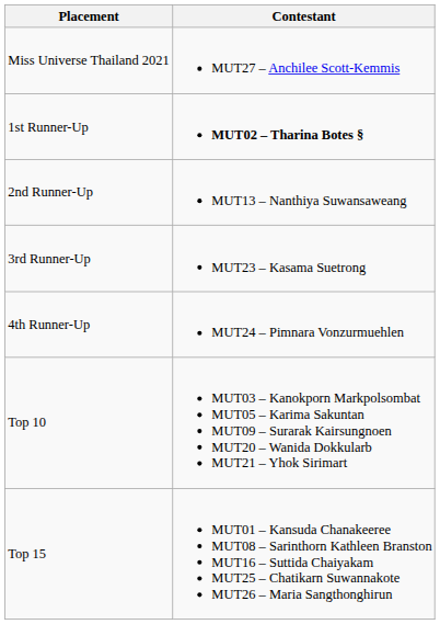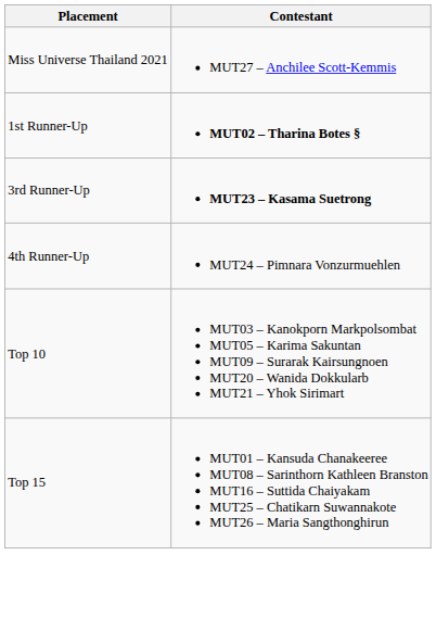 <table class="wikitable" style="font-size: 95%;">
 <tr>
 <th>Placement</th>
 <th>Contestant</th>
 </tr>
 <tr>
 <td>Miss Universe Thailand 2021</td>
 <td><br><ul><li>MUT27 – <a href='#'>Anchilee Scott-Kemmis</a></li></ul></td>
 </tr>
 <tr>
 <td>1st Runner-Up</td>
 <td><strong><br><ul><li>MUT02 – Tharina Botes §</li></ul></strong></td>
 </tr>
 <tr>
-<td>2nd Runner-Up</td>
-<td><br><ul><li>MUT13 – Nanthiya Suwansaweang</li></ul></td>
-</tr>
-<tr>
 <td>3rd Runner-Up</td>
-<td><br><ul><li>MUT23 – Kasama Suetrong</li></ul></td>
+<td><strong><br><ul><li>MUT23 – Kasama Suetrong</li></ul></strong></td>
 </tr>
 <tr>
 <td>4th Runner-Up</td>
 <td><br><ul><li>MUT24 – Pimnara Vonzurmuehlen</li></ul></td>
 </tr>
 <tr>
 <td>Top 10</td>
 <td><br><ul><li>MUT03 – Kanokporn Markpolsombat</li><li>MUT05 – Karima Sakuntan</li><li>MUT09 – Surarak Kairsungnoen</li><li>MUT20 – Wanida Dokkularb</li><li>MUT21 – Yhok Sirimart</li></ul></td>
 </tr>
 <tr>
 <td>Top 15</td>
 <td><br><ul><li>MUT01 – Kansuda Chanakeeree</li><li>MUT08 – Sarinthorn Kathleen Branston</li><li>MUT16 – Suttida Chaiyakam</li><li>MUT25 – Chatikarn Suwannakote</li><li>MUT26 – Maria Sangthonghirun</li></ul></td>
 </tr>
 </table>
